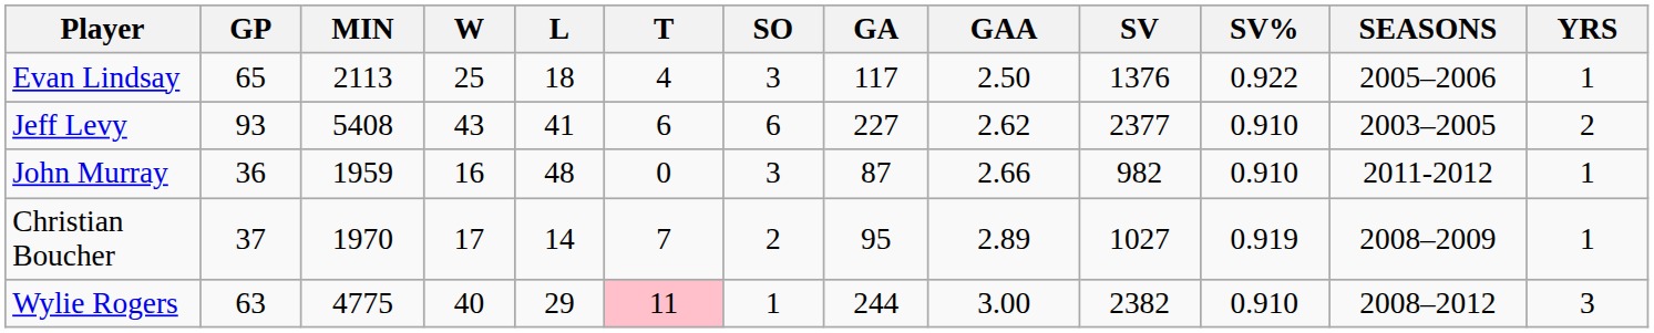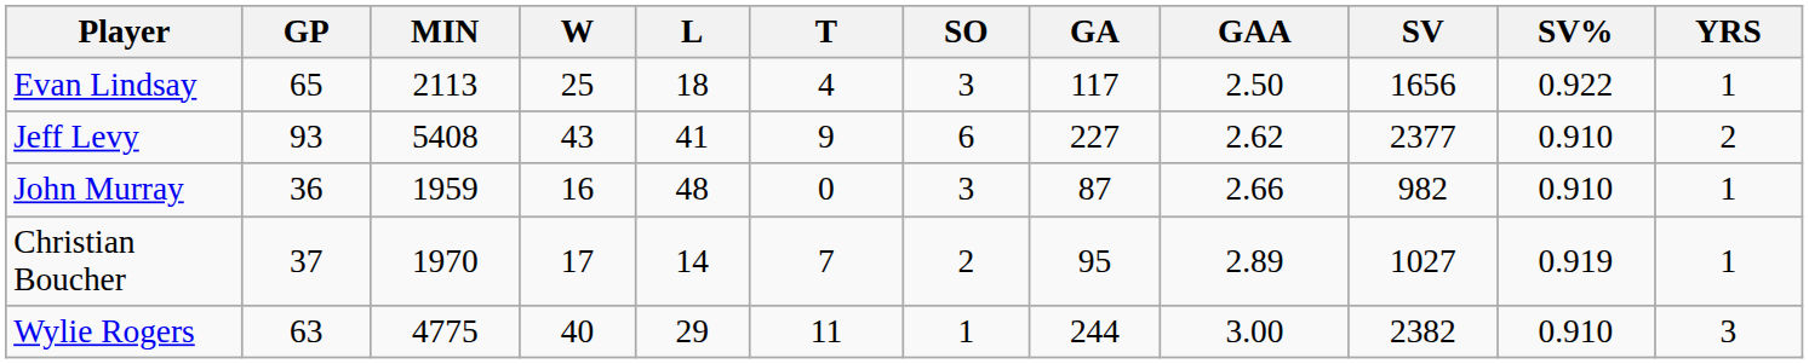 <table class="wikitable">
 <tr>
 <th bgcolor="#DDDDFF" width="3%">Player</th>
 <th bgcolor="#DDDDFF" width="2%">GP</th>
 <th bgcolor="#DDDDFF" width="2%">MIN</th>
 <th bgcolor="#DDDDFF" width="2%">W</th>
 <th bgcolor="#DDDDFF" width="2%">L</th>
 <th bgcolor="#DDDDFF" width="3%">T</th>
 <th bgcolor="#DDDDFF" width="2%">SO</th>
 <th bgcolor="#DDDDFF" width="2%">GA</th>
 <th bgcolor="#DDDDFF" width="3%">GAA</th>
 <th bgcolor="#DDDDFF" width="2%">SV</th>
 <th bgcolor="#DDDDFF" width="2%">SV%</th>
-<th bgcolor="#DDDDFF" width="2%">SEASONS</th>
 <th bgcolor="#DDDDFF" width="2%">YRS</th>
 </tr>
 <tr>
 <td align=left><a href='#'>Evan Lindsay</a></td>
 <td align=center>65</td>
 <td align=center>2113</td>
 <td align=center>25</td>
 <td align=center>18</td>
 <td align=center>4</td>
 <td align=center>3</td>
 <td align=center>117</td>
 <td align=center>2.50</td>
-<td align=center>1376</td>
+<td align=center>1656</td>
 <td align=center>0.922</td>
-<td align=center>2005–2006</td>
 <td align=center>1</td>
 </tr>
 <tr>
 <td align=left><a href='#'>Jeff Levy</a></td>
 <td align=center>93</td>
 <td align=center>5408</td>
 <td align=center>43</td>
 <td align=center>41</td>
-<td align=center>6</td>
+<td align=center>9</td>
 <td align=center>6</td>
 <td align=center>227</td>
 <td align=center>2.62</td>
 <td align=center>2377</td>
 <td align=center>0.910</td>
-<td align=center>2003–2005</td>
 <td align=center>2</td>
 </tr>
 <tr>
 <td align=left><a href='#'>John Murray</a></td>
 <td align=center>36</td>
 <td align=center>1959</td>
 <td align=center>16</td>
 <td align=center>48</td>
 <td align=center>0</td>
 <td align=center>3</td>
 <td align=center>87</td>
 <td align=center>2.66</td>
 <td align=center>982</td>
 <td align=center>0.910</td>
-<td align=center>2011-2012</td>
 <td align=center>1</td>
 </tr>
 <tr>
 <td align=left>Christian Boucher</td>
 <td align=center>37</td>
 <td align=center>1970</td>
 <td align=center>17</td>
 <td align=center>14</td>
 <td align=center>7</td>
 <td align=center>2</td>
 <td align=center>95</td>
 <td align=center>2.89</td>
 <td align=center>1027</td>
 <td align=center>0.919</td>
-<td align=center>2008–2009</td>
 <td align=center>1</td>
 </tr>
 <tr>
 <td align=left><a href='#'>Wylie Rogers</a></td>
 <td align=center>63</td>
 <td align=center>4775</td>
 <td align=center>40</td>
 <td align=center>29</td>
-<td align=center style="background: pink;">11</td>
+<td align=center>11</td>
 <td align=center>1</td>
 <td align=center>244</td>
 <td align=center>3.00</td>
 <td align=center>2382</td>
 <td align=center>0.910</td>
-<td align=center>2008–2012</td>
 <td align=center>3</td>
 </tr>
 </table>
